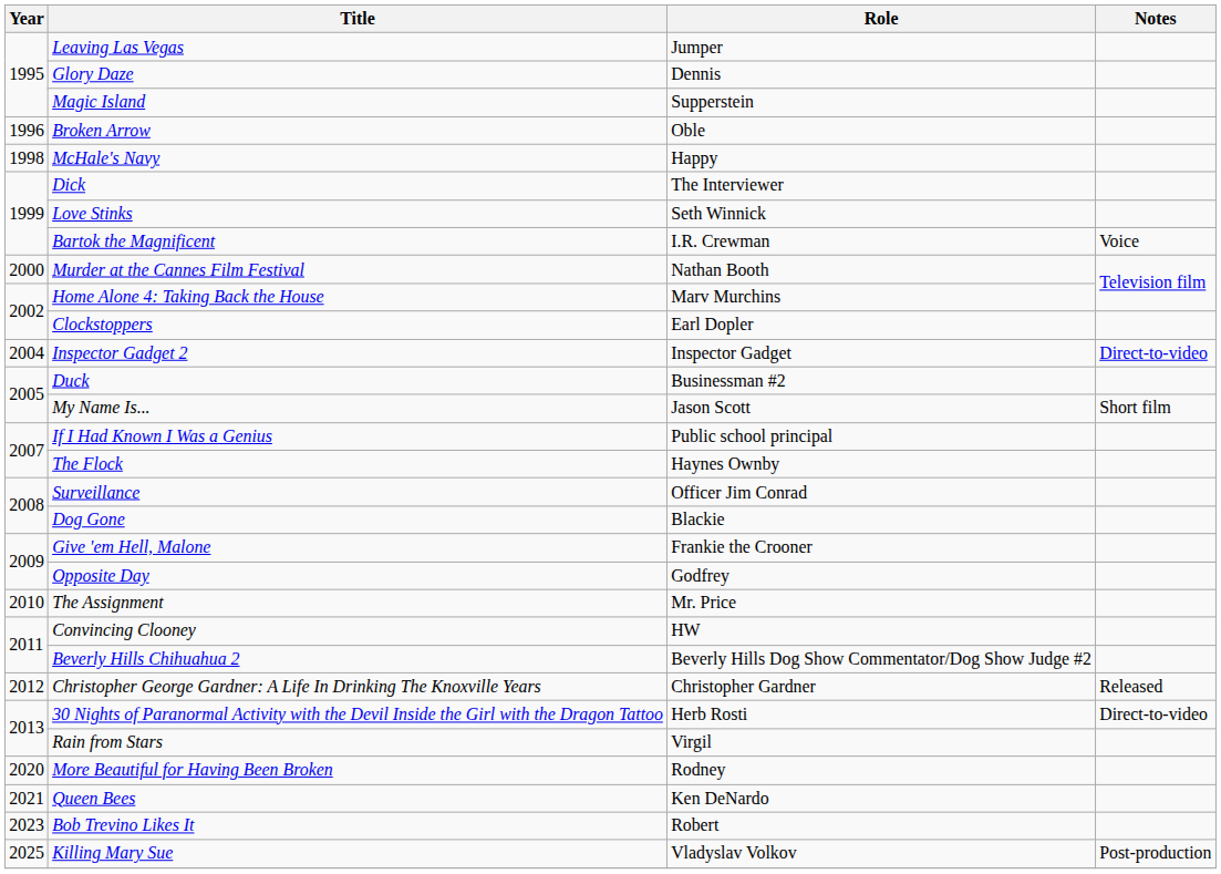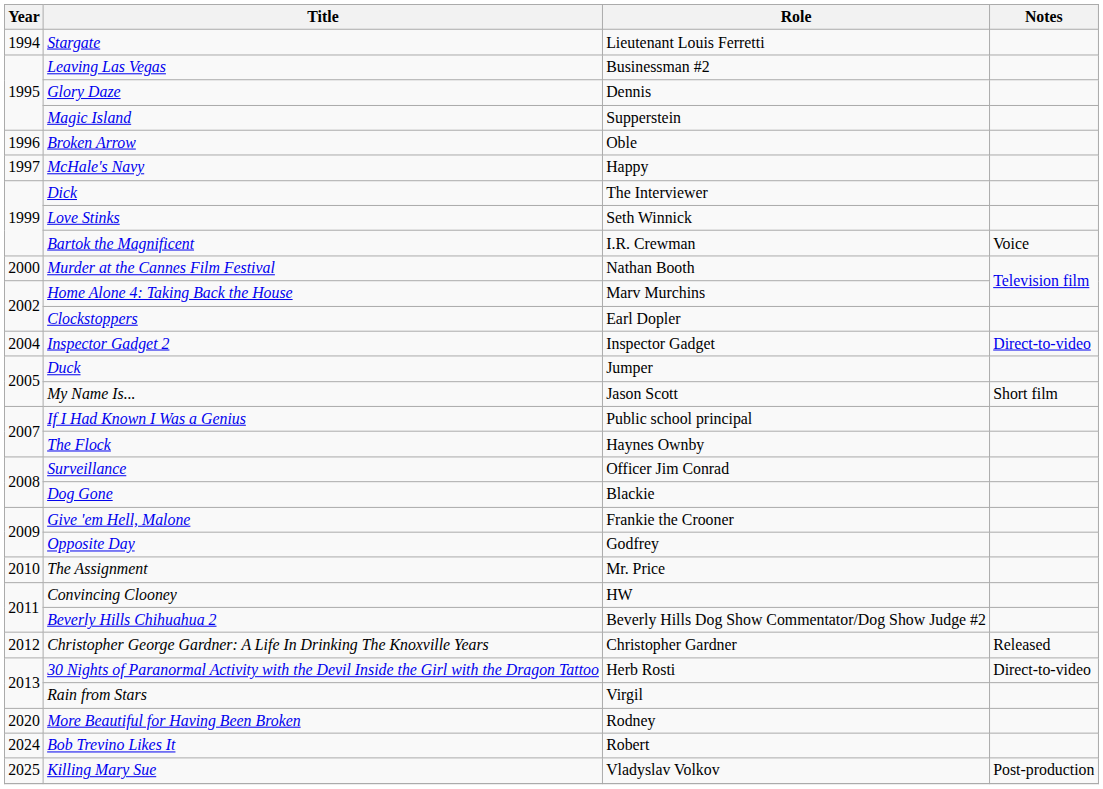 <table class="wikitable sortable">
 <tr>
 <th>Year</th>
 <th>Title</th>
 <th>Role</th>
 <th class="unsortable">Notes</th>
 </tr>
 <tr>
+<td>1994</td>
+<td><em><a href='#'>Stargate</a></em></td>
+<td>Lieutenant Louis Ferretti</td>
+<td></td>
+</tr>
+<tr>
 <td rowspan="3">1995</td>
 <td><em><a href='#'>Leaving Las Vegas</a></em></td>
-<td>Jumper</td>
+<td>Businessman #2</td>
 <td></td>
 </tr>
 <tr>
 <td><em><a href='#'>Glory Daze</a></em></td>
 <td>Dennis</td>
 <td></td>
 </tr>
 <tr>
 <td><em><a href='#'>Magic Island</a></em></td>
 <td>Supperstein</td>
 <td></td>
 </tr>
 <tr>
 <td>1996</td>
 <td><em><a href='#'>Broken Arrow</a></em></td>
 <td>Oble</td>
 <td></td>
 </tr>
 <tr>
-<td>1998</td>
+<td>1997</td>
 <td><em><a href='#'>McHale's Navy</a></em></td>
 <td>Happy</td>
 <td></td>
 </tr>
 <tr>
 <td rowspan="3">1999</td>
 <td><em><a href='#'>Dick</a></em></td>
 <td>The Interviewer</td>
 <td></td>
 </tr>
 <tr>
 <td><em><a href='#'>Love Stinks</a></em></td>
 <td>Seth Winnick</td>
 <td></td>
 </tr>
 <tr>
 <td><em><a href='#'>Bartok the Magnificent</a></em></td>
 <td>I.R. Crewman</td>
 <td>Voice</td>
 </tr>
 <tr>
 <td>2000</td>
 <td><em><a href='#'>Murder at the Cannes Film Festival</a></em></td>
 <td>Nathan Booth</td>
 <td rowspan="2"><a href='#'>Television film</a></td>
 </tr>
 <tr>
 <td rowspan="2">2002</td>
 <td><em><a href='#'>Home Alone 4: Taking Back the House</a></em></td>
 <td>Marv Murchins</td>
 </tr>
 <tr>
 <td><em><a href='#'>Clockstoppers</a></em></td>
 <td>Earl Dopler</td>
 <td></td>
 </tr>
 <tr>
 <td>2004</td>
 <td><em><a href='#'>Inspector Gadget 2</a></em></td>
 <td>Inspector Gadget</td>
 <td><a href='#'>Direct-to-video</a></td>
 </tr>
 <tr>
 <td rowspan="2">2005</td>
 <td><em><a href='#'>Duck</a></em></td>
-<td>Businessman #2</td>
+<td>Jumper</td>
 <td></td>
 </tr>
 <tr>
 <td><em>My Name Is...</em></td>
 <td>Jason Scott</td>
 <td>Short film</td>
 </tr>
 <tr>
 <td rowspan="2">2007</td>
 <td><em><a href='#'>If I Had Known I Was a Genius</a></em></td>
 <td>Public school principal</td>
 <td></td>
 </tr>
 <tr>
 <td><em><a href='#'>The Flock</a></em></td>
 <td>Haynes Ownby</td>
 <td></td>
 </tr>
 <tr>
 <td rowspan="2">2008</td>
 <td><em><a href='#'>Surveillance</a></em></td>
 <td>Officer Jim Conrad</td>
 <td></td>
 </tr>
 <tr>
 <td><em><a href='#'>Dog Gone</a></em></td>
 <td>Blackie</td>
 <td></td>
 </tr>
 <tr>
 <td rowspan="2">2009</td>
 <td><em><a href='#'>Give 'em Hell, Malone</a></em></td>
 <td>Frankie the Crooner</td>
 <td></td>
 </tr>
 <tr>
 <td><em><a href='#'>Opposite Day</a></em></td>
 <td>Godfrey</td>
 <td></td>
 </tr>
 <tr>
 <td>2010</td>
 <td><em>The Assignment</em></td>
 <td>Mr. Price</td>
 <td></td>
 </tr>
 <tr>
 <td rowspan="2">2011</td>
 <td><em>Convincing Clooney</em></td>
 <td>HW</td>
 <td></td>
 </tr>
 <tr>
 <td><em><a href='#'>Beverly Hills Chihuahua 2</a></em></td>
 <td>Beverly Hills Dog Show Commentator/Dog Show Judge #2</td>
 <td></td>
 </tr>
 <tr>
 <td>2012</td>
 <td><em>Christopher George Gardner: A Life In Drinking The Knoxville Years</em></td>
 <td>Christopher Gardner</td>
 <td>Released</td>
 </tr>
 <tr>
 <td rowspan="2">2013</td>
 <td><em><a href='#'>30 Nights of Paranormal Activity with the Devil Inside the Girl with the Dragon Tattoo</a></em></td>
 <td>Herb Rosti</td>
 <td>Direct-to-video</td>
 </tr>
 <tr>
 <td><em>Rain from Stars</em></td>
 <td>Virgil</td>
 <td></td>
 </tr>
 <tr>
 <td>2020</td>
 <td><em><a href='#'>More Beautiful for Having Been Broken</a></em></td>
 <td>Rodney</td>
 <td></td>
 </tr>
 <tr>
-<td>2021</td>
-<td><em><a href='#'>Queen Bees</a></em></td>
-<td>Ken DeNardo</td>
-<td></td>
-</tr>
-<tr>
-<td>2023</td>
+<td>2024</td>
 <td><em><a href='#'>Bob Trevino Likes It</a></em></td>
 <td>Robert</td>
 <td></td>
 </tr>
 <tr>
 <td>2025</td>
 <td><em><a href='#'>Killing Mary Sue</a></em></td>
 <td>Vladyslav Volkov</td>
 <td>Post-production</td>
 </tr>
 <tr>
 </tr>
 </table>
